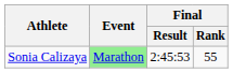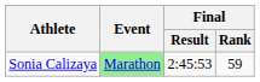 <table class=wikitable style="font-size:90%">
 <tr>
 <th rowspan="2">Athlete</th>
 <th rowspan="2">Event</th>
 <th colspan="2">Final</th>
 </tr>
 <tr style="font-size:95%">
 <th>Result</th>
 <th>Rank</th>
 </tr>
 <tr align=center>
 <td align=left><a href='#'>Sonia Calizaya</a></td>
 <td align=left style="background: lightgreen;"><a href='#'>Marathon</a></td>
 <td>2:45:53</td>
-<td>55</td>
+<td>59</td>
 </tr>
 </table>
